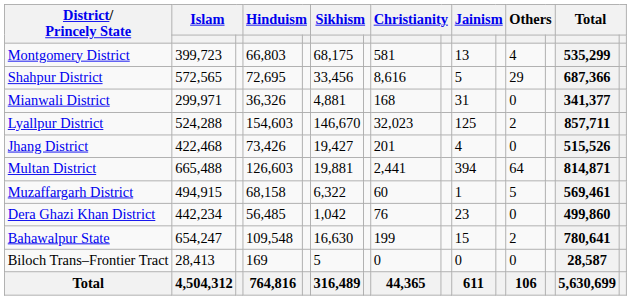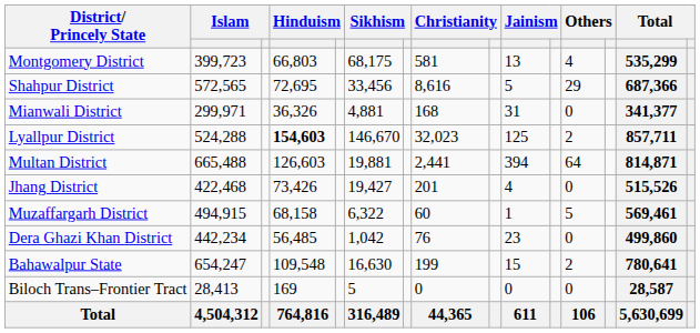 <table class="wikitable sortable">
 <tr>
 <th rowspan="2"><a href='#'>District</a>/<br><a href='#'>Princely State</a></th>
 <th colspan="2"><a href='#'>Islam</a> </th>
 <th colspan="2"><a href='#'>Hinduism</a> </th>
 <th colspan="2"><a href='#'>Sikhism</a> </th>
 <th colspan="2"><a href='#'>Christianity</a> </th>
 <th colspan="2"><a href='#'>Jainism</a> </th>
 <th colspan="2">Others</th>
 <th colspan="2">Total</th>
 </tr>
 <tr>
 <th><a href='#'></a></th>
 <th></th>
 <th></th>
 <th></th>
 <th></th>
 <th></th>
 <th></th>
 <th></th>
 <th></th>
 <th></th>
 <th></th>
 <th></th>
 <th></th>
 <th></th>
 </tr>
 <tr>
 <td><a href='#'>Montgomery District</a></td>
 <td>399,723</td>
 <td></td>
 <td>66,803</td>
 <td></td>
 <td>68,175</td>
 <td></td>
 <td>581</td>
 <td></td>
 <td>13</td>
 <td></td>
 <td>4</td>
 <td></td>
 <th>535,299</th>
 <th></th>
 </tr>
 <tr>
 <td><a href='#'>Shahpur District</a></td>
 <td>572,565</td>
 <td></td>
 <td>72,695</td>
 <td></td>
 <td>33,456</td>
 <td></td>
 <td>8,616</td>
 <td></td>
 <td>5</td>
 <td></td>
 <td>29</td>
 <td></td>
 <th>687,366</th>
 <th></th>
 </tr>
 <tr>
 <td><a href='#'>Mianwali District</a></td>
 <td>299,971</td>
 <td></td>
 <td>36,326</td>
 <td></td>
 <td>4,881</td>
 <td></td>
 <td>168</td>
 <td></td>
 <td>31</td>
 <td></td>
 <td>0</td>
 <td></td>
 <th>341,377</th>
 <th></th>
 </tr>
 <tr>
 <td><a href='#'>Lyallpur District</a></td>
 <td>524,288</td>
 <td></td>
-<td>154,603</td>
+<td><strong>154,603</strong></td>
 <td></td>
 <td>146,670</td>
 <td></td>
 <td>32,023</td>
 <td></td>
 <td>125</td>
 <td></td>
 <td>2</td>
 <td></td>
 <th>857,711</th>
+<th></th>
+</tr>
+<tr>
+<td><a href='#'>Multan District</a></td>
+<td>665,488</td>
+<td></td>
+<td>126,603</td>
+<td></td>
+<td>19,881</td>
+<td></td>
+<td>2,441</td>
+<td></td>
+<td>394</td>
+<td></td>
+<td>64</td>
+<td></td>
+<th>814,871</th>
 <th></th>
 </tr>
 <tr>
 <td><a href='#'>Jhang District</a></td>
 <td>422,468</td>
 <td></td>
 <td>73,426</td>
 <td></td>
 <td>19,427</td>
 <td></td>
 <td>201</td>
 <td></td>
 <td>4</td>
 <td></td>
 <td>0</td>
 <td></td>
 <th>515,526</th>
-<th></th>
-</tr>
-<tr>
-<td><a href='#'>Multan District</a></td>
-<td>665,488</td>
-<td></td>
-<td>126,603</td>
-<td></td>
-<td>19,881</td>
-<td></td>
-<td>2,441</td>
-<td></td>
-<td>394</td>
-<td></td>
-<td>64</td>
-<td></td>
-<th>814,871</th>
 <th></th>
 </tr>
 <tr>
 <td><a href='#'>Muzaffargarh District</a></td>
 <td>494,915</td>
 <td></td>
 <td>68,158</td>
 <td></td>
 <td>6,322</td>
 <td></td>
 <td>60</td>
 <td></td>
 <td>1</td>
 <td></td>
 <td>5</td>
 <td></td>
 <th>569,461</th>
 <th></th>
 </tr>
 <tr>
 <td><a href='#'>Dera Ghazi Khan District</a></td>
 <td>442,234</td>
 <td></td>
 <td>56,485</td>
 <td></td>
 <td>1,042</td>
 <td></td>
 <td>76</td>
 <td></td>
 <td>23</td>
 <td></td>
 <td>0</td>
 <td></td>
 <th>499,860</th>
 <th></th>
 </tr>
 <tr>
 <td><a href='#'>Bahawalpur State</a></td>
 <td>654,247</td>
 <td></td>
 <td>109,548</td>
 <td></td>
 <td>16,630</td>
 <td></td>
 <td>199</td>
 <td></td>
 <td>15</td>
 <td></td>
 <td>2</td>
 <td></td>
 <th>780,641</th>
 <th></th>
 </tr>
 <tr>
 <td>Biloch Trans–Frontier Tract</td>
 <td>28,413</td>
 <td></td>
 <td>169</td>
 <td></td>
 <td>5</td>
 <td></td>
 <td>0</td>
 <td></td>
 <td>0</td>
 <td></td>
 <td>0</td>
 <td></td>
 <th>28,587</th>
 <th></th>
 </tr>
 <tr>
 <th>Total</th>
 <th>4,504,312</th>
 <th></th>
 <th>764,816</th>
 <th></th>
 <th>316,489</th>
 <th></th>
 <th>44,365</th>
 <th></th>
 <th>611</th>
 <th></th>
 <th>106</th>
 <th></th>
 <th>5,630,699</th>
 <th></th>
 </tr>
 </table>
